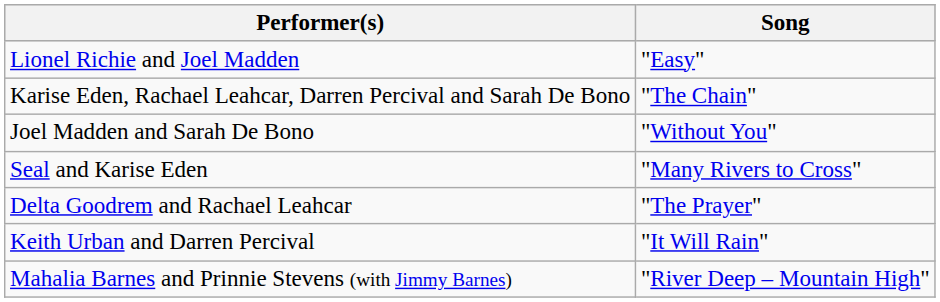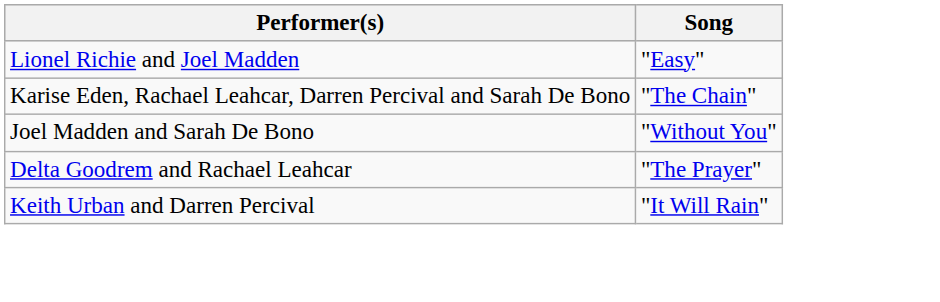 <table class="wikitable plainrowheaders">
 <tr style="background:#ccc;">
 <th>Performer(s)</th>
 <th>Song</th>
 </tr>
 <tr>
 <td><a href='#'>Lionel Richie</a> and <a href='#'>Joel Madden</a></td>
 <td>"<a href='#'>Easy</a>"</td>
 </tr>
 <tr>
 <td>Karise Eden, Rachael Leahcar, Darren Percival and Sarah De Bono</td>
 <td>"<a href='#'>The Chain</a>"</td>
 </tr>
 <tr>
 <td>Joel Madden and Sarah De Bono</td>
 <td>"<a href='#'>Without You</a>"</td>
 </tr>
 <tr>
-<td><a href='#'>Seal</a> and Karise Eden</td>
-<td>"<a href='#'>Many Rivers to Cross</a>"</td>
-</tr>
-<tr>
 <td><a href='#'>Delta Goodrem</a> and Rachael Leahcar</td>
 <td>"<a href='#'>The Prayer</a>"</td>
 </tr>
 <tr>
 <td><a href='#'>Keith Urban</a> and Darren Percival</td>
 <td>"<a href='#'>It Will Rain</a>"</td>
 </tr>
-<tr>
-<td><a href='#'>Mahalia Barnes</a> and Prinnie Stevens <small>(with <a href='#'>Jimmy Barnes</a>)</small></td>
-<td>"<a href='#'>River Deep – Mountain High</a>"</td>
-</tr>
 </table>
